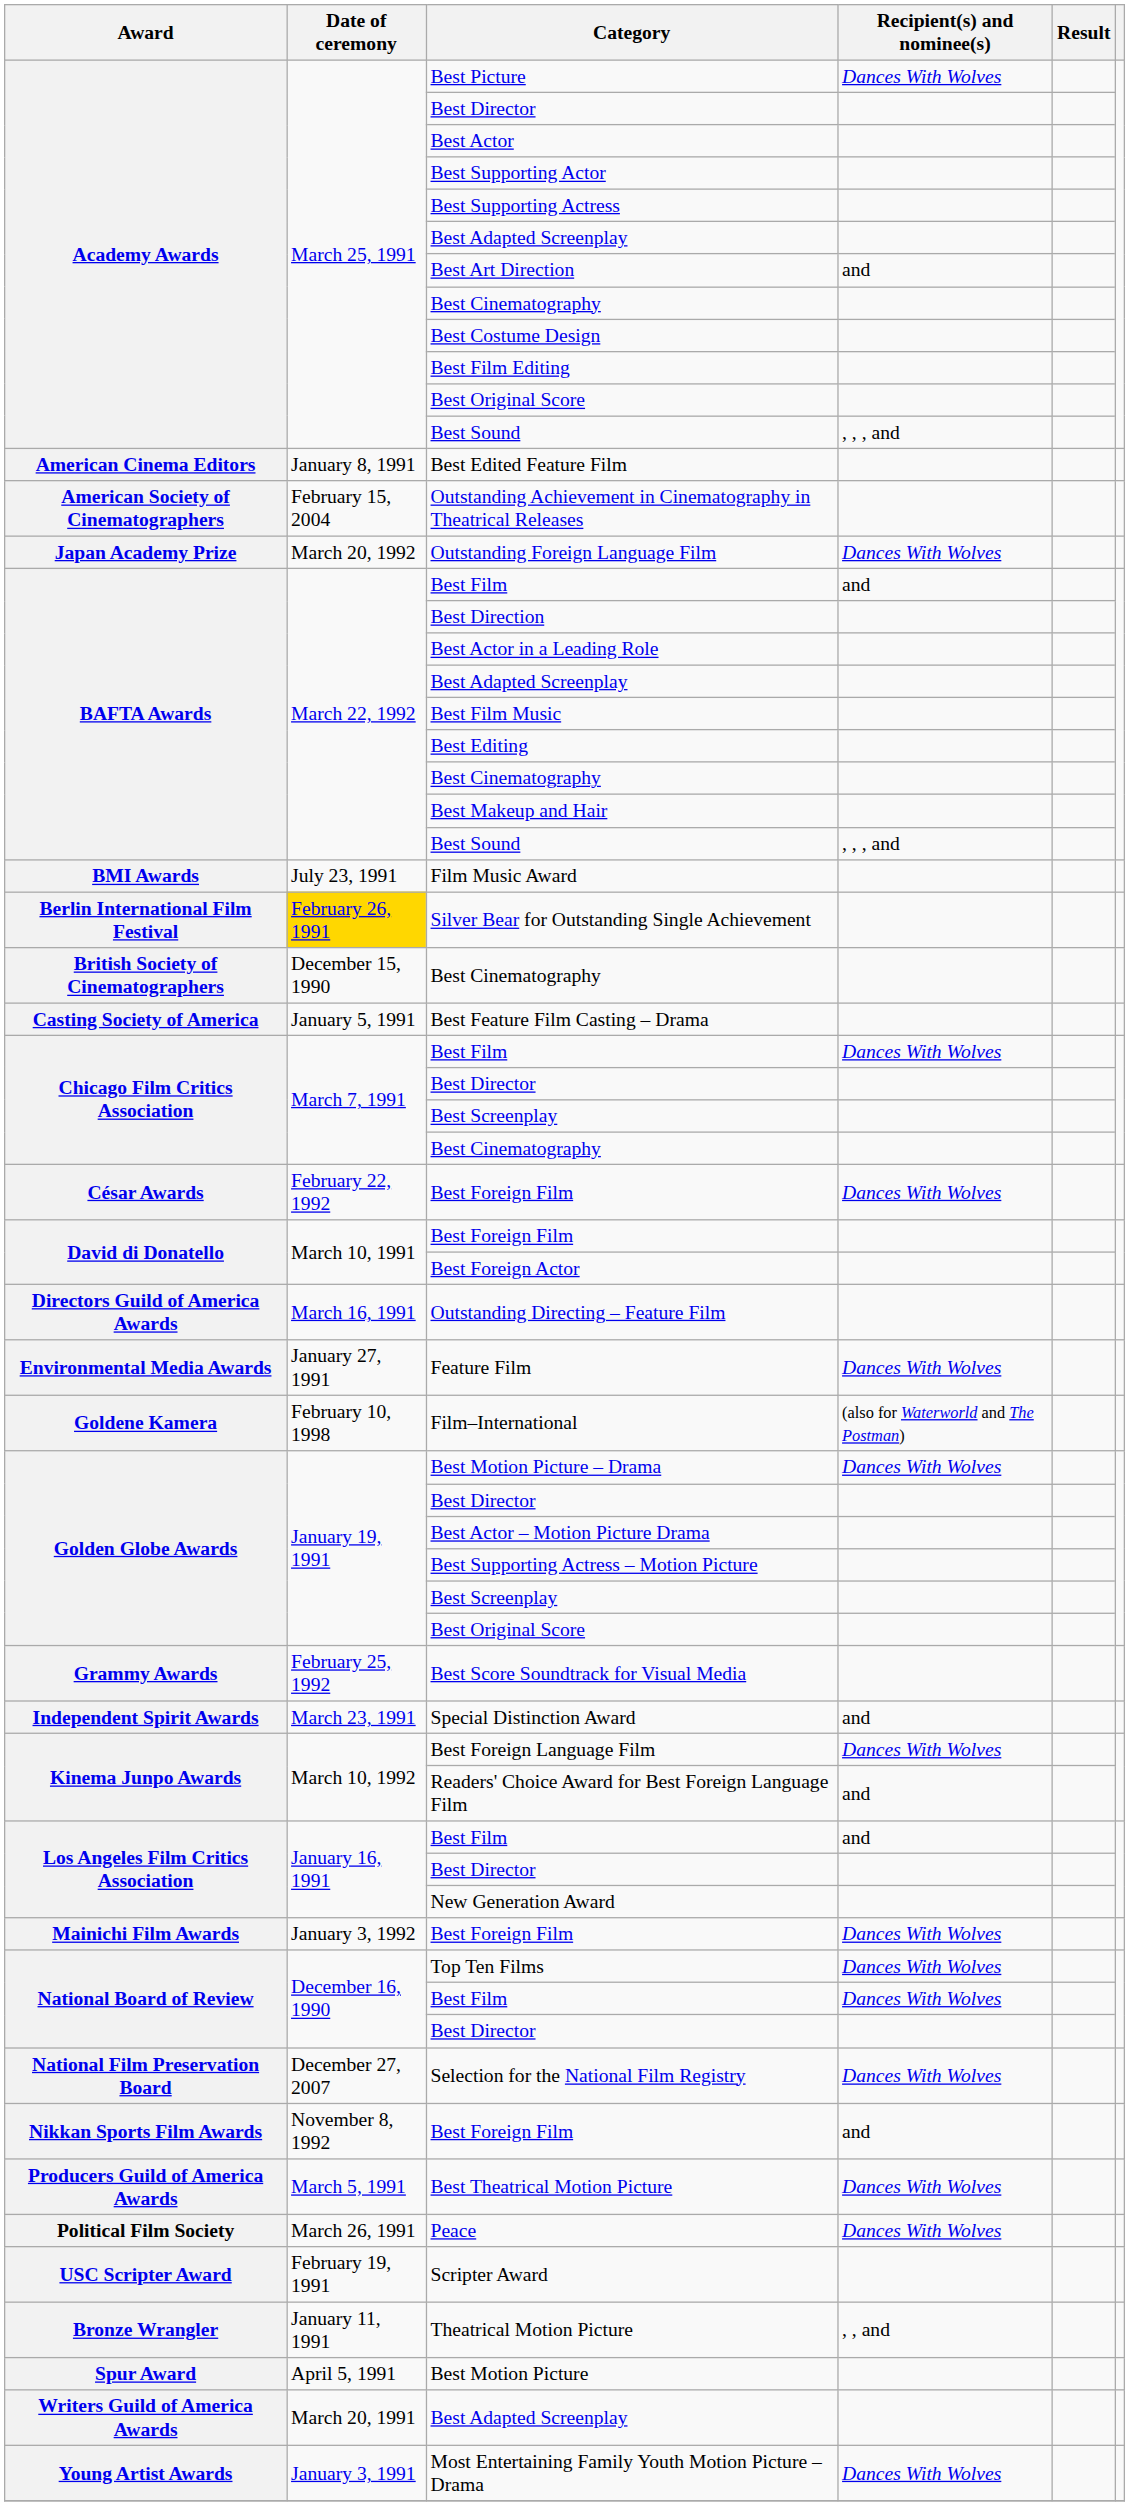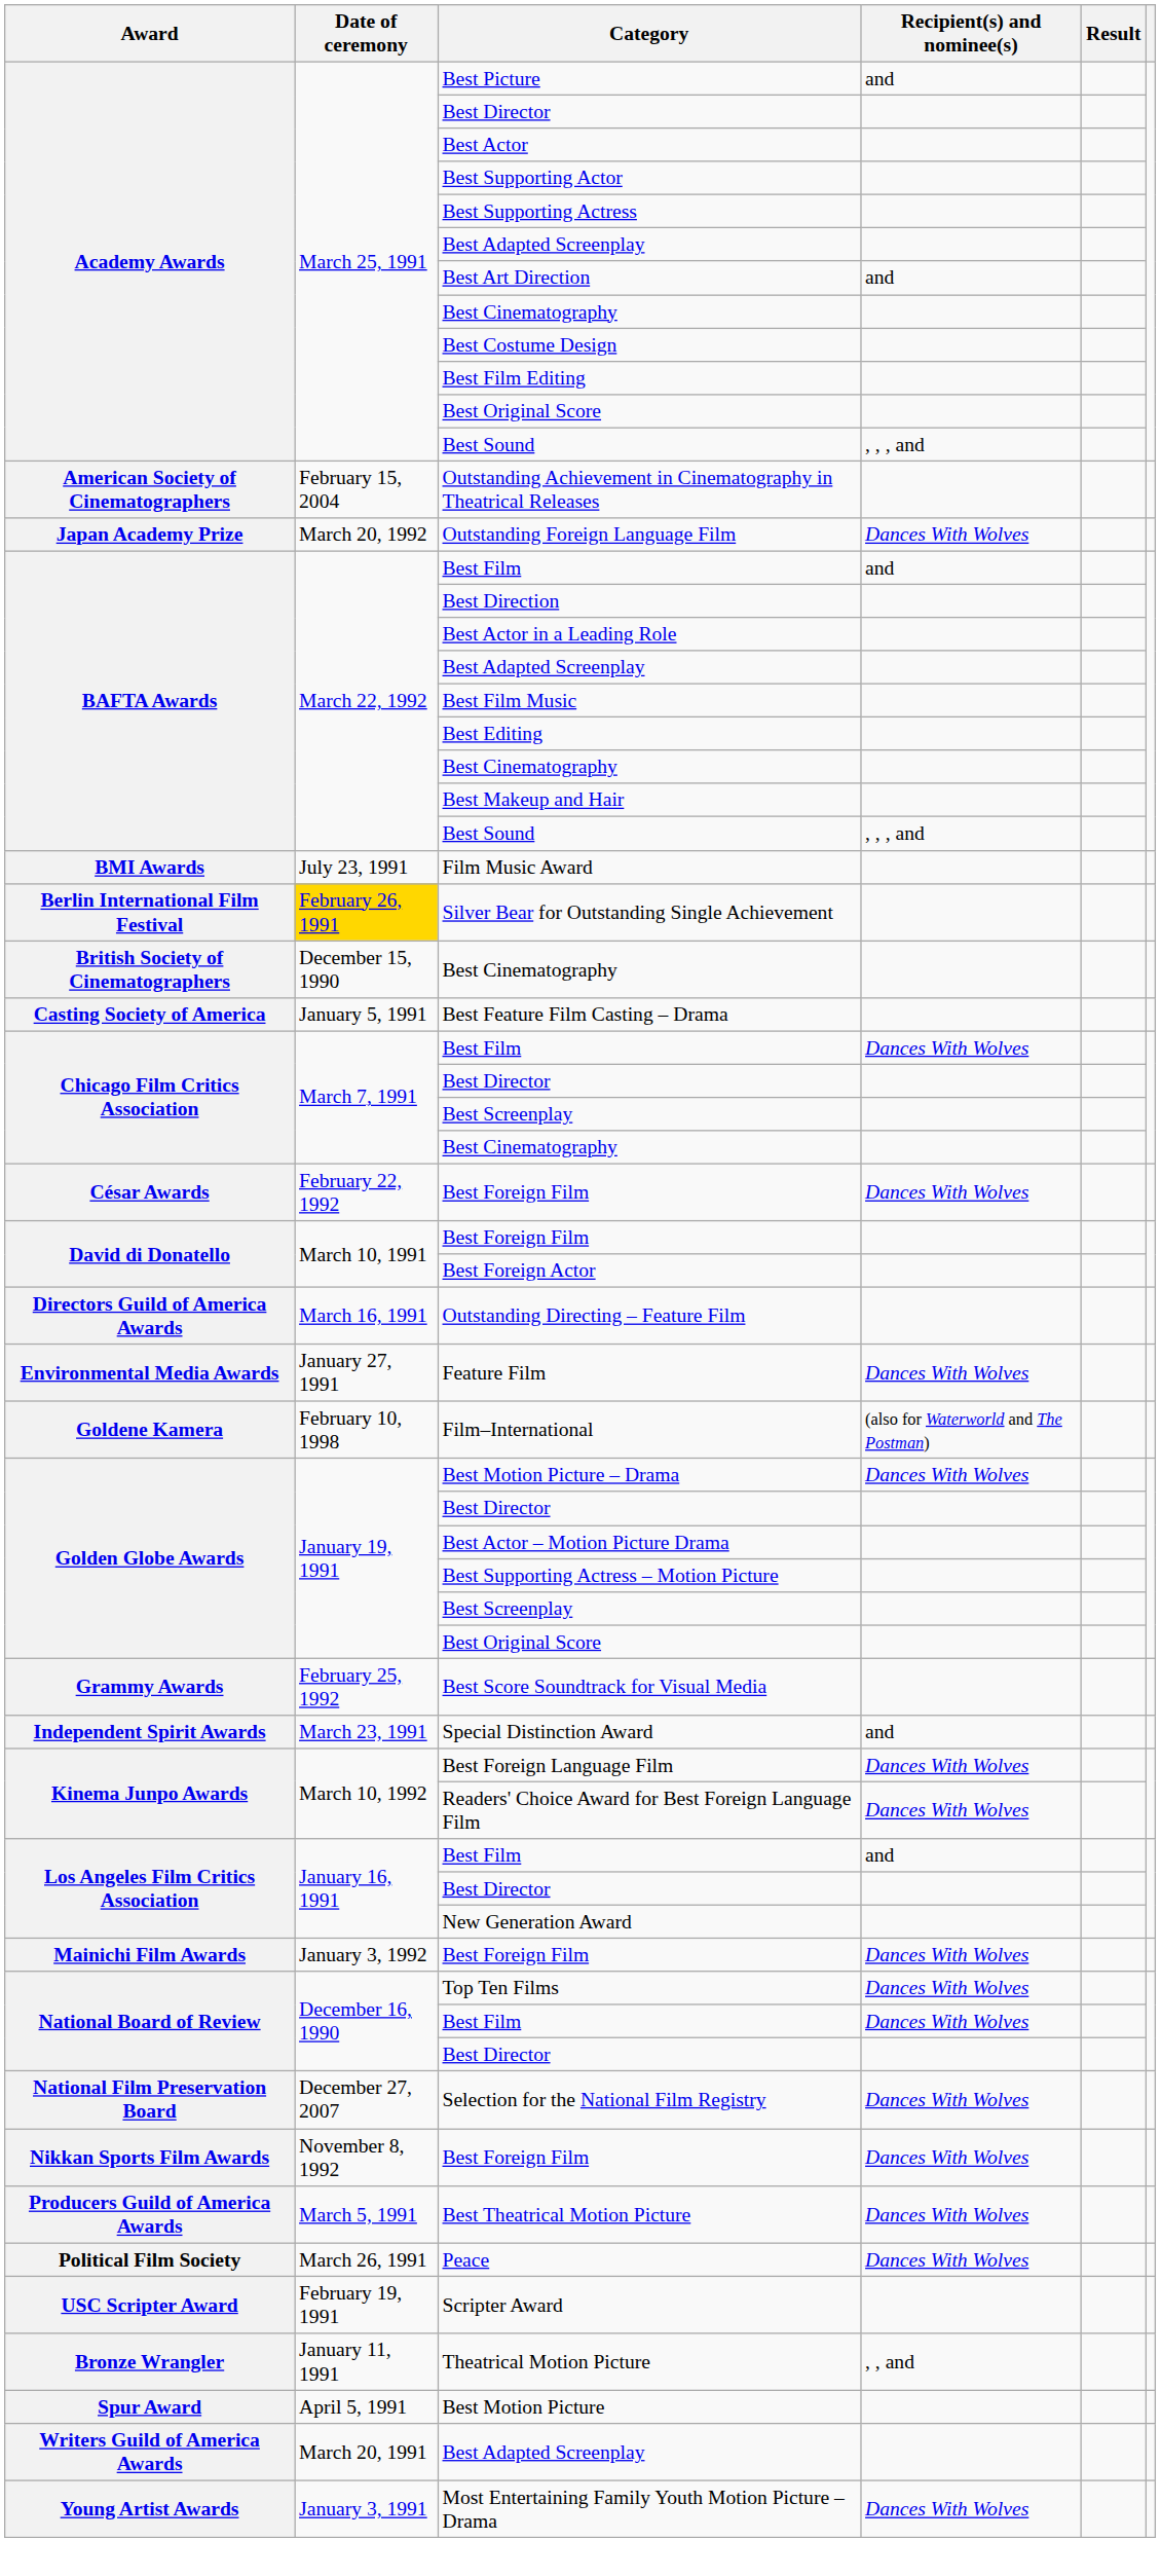 <table class="wikitable plainrowheaders sortable" style="font-size: 95%;">
 <tr>
 <th scope="col">Award</th>
 <th scope="col">Date of ceremony</th>
 <th scope="col">Category</th>
 <th scope="col">Recipient(s) and nominee(s)</th>
 <th scope="col">Result</th>
 <th scope="col" class="unsortable"></th>
 </tr>
 <tr>
 <th scope="row" rowspan="12"><a href='#'>Academy Awards</a></th>
 <td rowspan="12"><a href='#'>March 25, 1991</a></td>
 <td><a href='#'>Best Picture</a></td>
-<td><em><a href='#'>Dances With Wolves</a></em></td>
+<td> and </td>
 <td></td>
 <td style="text-align:center;" rowspan="12"></td>
 </tr>
 <tr>
 <td><a href='#'>Best Director</a></td>
 <td></td>
 <td></td>
 </tr>
 <tr>
 <td><a href='#'>Best Actor</a></td>
 <td></td>
 <td></td>
 </tr>
 <tr>
 <td><a href='#'>Best Supporting Actor</a></td>
 <td></td>
 <td></td>
 </tr>
 <tr>
 <td><a href='#'>Best Supporting Actress</a></td>
 <td></td>
 <td></td>
 </tr>
 <tr>
 <td><a href='#'>Best Adapted Screenplay</a></td>
 <td></td>
 <td></td>
 </tr>
 <tr>
 <td><a href='#'>Best Art Direction</a></td>
 <td> and </td>
 <td></td>
 </tr>
 <tr>
 <td><a href='#'>Best Cinematography</a></td>
 <td></td>
 <td></td>
 </tr>
 <tr>
 <td><a href='#'>Best Costume Design</a></td>
 <td></td>
 <td></td>
 </tr>
 <tr>
 <td><a href='#'>Best Film Editing</a></td>
 <td></td>
 <td></td>
 </tr>
 <tr>
 <td><a href='#'>Best Original Score</a></td>
 <td></td>
 <td></td>
 </tr>
 <tr>
 <td><a href='#'>Best Sound</a></td>
 <td>, , , and </td>
 <td></td>
-</tr>
-<tr>
-<th scope="row" rowspan="1"><a href='#'>American Cinema Editors</a></th>
-<td rowspan="1">January 8, 1991</td>
-<td>Best Edited Feature Film</td>
-<td></td>
-<td></td>
-<td style="text-align:center;" rowspan="1"></td>
 </tr>
 <tr>
 <th scope="row" rowspan="1"><a href='#'>American Society of Cinematographers</a></th>
 <td rowspan="1">February 15, 2004</td>
 <td><a href='#'>Outstanding Achievement in Cinematography in Theatrical Releases</a></td>
 <td></td>
 <td></td>
 <td style="text-align:center;" rowspan="1"></td>
 </tr>
 <tr>
 <th scope="row" rowspan="1"><a href='#'>Japan Academy Prize</a></th>
 <td rowspan="1">March 20, 1992</td>
 <td><a href='#'>Outstanding Foreign Language Film</a></td>
 <td><em><a href='#'>Dances With Wolves</a></em></td>
 <td></td>
 <td style="text-align:center;" rowspan="1"></td>
 </tr>
 <tr>
 <th scope="row" rowspan="9"><a href='#'>BAFTA Awards</a></th>
 <td rowspan="9"><a href='#'>March 22, 1992</a></td>
 <td><a href='#'>Best Film</a></td>
 <td> and </td>
 <td></td>
 <td style="text-align:center;" rowspan="9"></td>
 </tr>
 <tr>
 <td><a href='#'>Best Direction</a></td>
 <td></td>
 <td></td>
 </tr>
 <tr>
 <td><a href='#'>Best Actor in a Leading Role</a></td>
 <td></td>
 <td></td>
 </tr>
 <tr>
 <td><a href='#'>Best Adapted Screenplay</a></td>
 <td></td>
 <td></td>
 </tr>
 <tr>
 <td><a href='#'>Best Film Music</a></td>
 <td></td>
 <td></td>
 </tr>
 <tr>
 <td><a href='#'>Best Editing</a></td>
 <td></td>
 <td></td>
 </tr>
 <tr>
 <td><a href='#'>Best Cinematography</a></td>
 <td></td>
 <td></td>
 </tr>
 <tr>
 <td><a href='#'>Best Makeup and Hair</a></td>
 <td></td>
 <td></td>
 </tr>
 <tr>
 <td><a href='#'>Best Sound</a></td>
 <td>, , , and </td>
 <td></td>
 </tr>
 <tr>
 <th scope="row" rowspan="1"><a href='#'>BMI Awards</a></th>
 <td rowspan="1">July 23, 1991</td>
 <td>Film Music Award</td>
 <td></td>
 <td></td>
 <td style="text-align:center;" rowspan="1"></td>
 </tr>
 <tr>
 <th scope="row" rowspan="1"><a href='#'>Berlin International Film Festival</a></th>
 <td rowspan="1" style="background: gold;"><a href='#'>February 26, 1991</a></td>
 <td><a href='#'>Silver Bear</a> for Outstanding Single Achievement</td>
 <td></td>
 <td></td>
 <td style="text-align:center;" rowspan="1"></td>
 </tr>
 <tr>
 <th scope="row" rowspan="1"><a href='#'>British Society of Cinematographers</a></th>
 <td rowspan="1">December 15, 1990</td>
 <td>Best Cinematography</td>
 <td></td>
 <td></td>
 <td style="text-align:center;" rowspan="1"></td>
 </tr>
 <tr>
 <th scope="row" rowspan="1"><a href='#'>Casting Society of America</a></th>
 <td rowspan="1">January 5, 1991</td>
 <td>Best Feature Film Casting – Drama</td>
 <td></td>
 <td></td>
 <td style="text-align:center;" rowspan="1"></td>
 </tr>
 <tr>
 <th scope="row" rowspan="4"><a href='#'>Chicago Film Critics Association</a></th>
 <td rowspan="4"><a href='#'>March 7, 1991</a></td>
 <td><a href='#'>Best Film</a></td>
 <td><em><a href='#'>Dances With Wolves</a></em></td>
 <td></td>
 <td style="text-align:center;" rowspan="4"></td>
 </tr>
 <tr>
 <td><a href='#'>Best Director</a></td>
 <td></td>
 <td></td>
 </tr>
 <tr>
 <td><a href='#'>Best Screenplay</a></td>
 <td></td>
 <td></td>
 </tr>
 <tr>
 <td><a href='#'>Best Cinematography</a></td>
 <td></td>
 <td></td>
 </tr>
 <tr>
 <th scope="row" rowspan="1"><a href='#'>César Awards</a></th>
 <td rowspan="1"><a href='#'>February 22, 1992</a></td>
 <td><a href='#'>Best Foreign Film</a></td>
 <td><em><a href='#'>Dances With Wolves</a></em></td>
 <td></td>
 <td style="text-align:center;" rowspan="1"></td>
 </tr>
 <tr>
 <th scope="row" rowspan="2"><a href='#'>David di Donatello</a></th>
 <td rowspan="2">March 10, 1991</td>
 <td><a href='#'>Best Foreign Film</a></td>
 <td></td>
 <td></td>
 <td style="text-align:center;" rowspan="2"></td>
 </tr>
 <tr>
 <td><a href='#'>Best Foreign Actor</a></td>
 <td></td>
 <td></td>
 </tr>
 <tr>
 <th scope="row" rowspan="1"><a href='#'>Directors Guild of America Awards</a></th>
 <td rowspan="1"><a href='#'>March 16, 1991</a></td>
 <td><a href='#'>Outstanding Directing – Feature Film</a></td>
 <td></td>
 <td></td>
 <td style="text-align:center;" rowspan="1"></td>
 </tr>
 <tr>
 <th scope="row" rowspan="1"><a href='#'>Environmental Media Awards</a></th>
 <td rowspan="1">January 27, 1991</td>
 <td>Feature Film</td>
 <td><em><a href='#'>Dances With Wolves</a></em></td>
 <td></td>
 <td style="text-align:center;" rowspan="1"></td>
 </tr>
 <tr>
 <th scope="row" rowspan="1"><a href='#'>Goldene Kamera</a></th>
 <td rowspan="1">February 10, 1998</td>
 <td>Film–International</td>
 <td><small> (also for <em><a href='#'>Waterworld</a></em> and <em><a href='#'>The Postman</a></em>)</small></td>
 <td></td>
 <td style="text-align:center;" rowspan="1"></td>
 </tr>
 <tr>
 <th scope="row" rowspan="6"><a href='#'>Golden Globe Awards</a></th>
 <td rowspan="6"><a href='#'>January 19, 1991</a></td>
 <td><a href='#'>Best Motion Picture – Drama</a></td>
 <td><em><a href='#'>Dances With Wolves</a></em></td>
 <td></td>
 <td style="text-align:center;" rowspan="6"></td>
 </tr>
 <tr>
 <td><a href='#'>Best Director</a></td>
 <td></td>
 <td></td>
 </tr>
 <tr>
 <td><a href='#'>Best Actor – Motion Picture Drama</a></td>
 <td></td>
 <td></td>
 </tr>
 <tr>
 <td><a href='#'>Best Supporting Actress – Motion Picture</a></td>
 <td></td>
 <td></td>
 </tr>
 <tr>
 <td><a href='#'>Best Screenplay</a></td>
 <td></td>
 <td></td>
 </tr>
 <tr>
 <td><a href='#'>Best Original Score</a></td>
 <td></td>
 <td></td>
 </tr>
 <tr>
 <th scope="row" rowspan="1"><a href='#'>Grammy Awards</a></th>
 <td rowspan="1"><a href='#'>February 25, 1992</a></td>
 <td><a href='#'>Best Score Soundtrack for Visual Media</a></td>
 <td></td>
 <td></td>
 <td style="text-align:center;" rowspan="1"></td>
 </tr>
 <tr>
 <th scope="row" rowspan="1"><a href='#'>Independent Spirit Awards</a></th>
 <td rowspan="1"><a href='#'>March 23, 1991</a></td>
 <td>Special Distinction Award</td>
 <td> and </td>
 <td></td>
 <td style="text-align:center;" rowspan="1"></td>
 </tr>
 <tr>
 <th scope="row" rowspan="2"><a href='#'>Kinema Junpo Awards</a></th>
 <td rowspan="2">March 10, 1992</td>
 <td>Best Foreign Language Film</td>
 <td><em><a href='#'>Dances With Wolves</a></em></td>
 <td></td>
 <td style="text-align:center;" rowspan="2"></td>
 </tr>
 <tr>
 <td>Readers' Choice Award for Best Foreign Language Film</td>
-<td> and </td>
+<td><em><a href='#'>Dances With Wolves</a></em></td>
 <td></td>
 </tr>
 <tr>
 <th scope="row" rowspan="3"><a href='#'>Los Angeles Film Critics Association</a></th>
 <td rowspan="3"><a href='#'>January 16, 1991</a></td>
 <td><a href='#'>Best Film</a></td>
 <td> and </td>
 <td></td>
 <td style="text-align:center;" rowspan="3"></td>
 </tr>
 <tr>
 <td><a href='#'>Best Director</a></td>
 <td></td>
 <td></td>
 </tr>
 <tr>
 <td>New Generation Award</td>
 <td></td>
 <td></td>
 </tr>
 <tr>
 <th scope="row" rowspan="1"><a href='#'>Mainichi Film Awards</a></th>
 <td rowspan="1">January 3, 1992</td>
 <td><a href='#'>Best Foreign Film</a></td>
 <td><em><a href='#'>Dances With Wolves</a></em></td>
 <td></td>
 <td style="text-align:center;" rowspan="1"></td>
 </tr>
 <tr>
 <th scope="row" rowspan="3"><a href='#'>National Board of Review</a></th>
 <td rowspan="3"><a href='#'>December 16, 1990</a></td>
 <td>Top Ten Films</td>
 <td><em><a href='#'>Dances With Wolves</a></em></td>
 <td></td>
 <td style="text-align:center;" rowspan="3"></td>
 </tr>
 <tr>
 <td><a href='#'>Best Film</a></td>
 <td><em><a href='#'>Dances With Wolves</a></em></td>
 <td></td>
 </tr>
 <tr>
 <td><a href='#'>Best Director</a></td>
 <td></td>
 <td></td>
 </tr>
 <tr>
 <th scope="row" rowspan="1"><a href='#'>National Film Preservation Board</a></th>
 <td rowspan="1">December 27, 2007</td>
 <td>Selection for the <a href='#'>National Film Registry</a></td>
 <td><em><a href='#'>Dances With Wolves</a></em></td>
 <td></td>
 <td style="text-align:center;" rowspan="1"></td>
 </tr>
 <tr>
 <th scope="row" rowspan="1"><a href='#'>Nikkan Sports Film Awards</a></th>
 <td rowspan="1">November 8, 1992</td>
 <td><a href='#'>Best Foreign Film</a></td>
-<td> and </td>
+<td><em><a href='#'>Dances With Wolves</a></em></td>
 <td></td>
 <td style="text-align:center;" rowspan="1"></td>
 </tr>
 <tr>
 <th scope="row" rowspan="1"><a href='#'>Producers Guild of America Awards</a></th>
 <td rowspan="1"><a href='#'>March 5, 1991</a></td>
 <td><a href='#'>Best Theatrical Motion Picture</a></td>
 <td><em><a href='#'>Dances With Wolves</a></em></td>
 <td></td>
 <td style="text-align:center;" rowspan="1"></td>
 </tr>
 <tr>
 <th scope="row" rowspan="1">Political Film Society</th>
 <td rowspan="1">March 26, 1991</td>
 <td><a href='#'>Peace</a></td>
 <td><em><a href='#'>Dances With Wolves</a></em></td>
 <td></td>
 <td style="text-align:center;" rowspan="1"></td>
 </tr>
 <tr>
 <th scope="row" rowspan="1"><a href='#'>USC Scripter Award</a></th>
 <td rowspan="1">February 19, 1991</td>
 <td>Scripter Award</td>
 <td></td>
 <td></td>
 <td style="text-align:center;" rowspan="1"></td>
 </tr>
 <tr>
 <th scope="row" rowspan="1"><a href='#'>Bronze Wrangler</a></th>
 <td rowspan="1">January 11, 1991</td>
 <td>Theatrical Motion Picture</td>
 <td>, , and </td>
 <td></td>
 <td style="text-align:center;" rowspan="1"></td>
 </tr>
 <tr>
 <th scope="row" rowspan="1"><a href='#'>Spur Award</a></th>
 <td rowspan="1">April 5, 1991</td>
 <td>Best Motion Picture</td>
 <td></td>
 <td></td>
 <td style="text-align:center;" rowspan="1"></td>
 </tr>
 <tr>
 <th scope="row" rowspan="1"><a href='#'>Writers Guild of America Awards</a></th>
 <td rowspan="1">March 20, 1991</td>
 <td><a href='#'>Best Adapted Screenplay</a></td>
 <td></td>
 <td></td>
 <td style="text-align:center;" rowspan="1"></td>
 </tr>
 <tr>
 <th scope="row" rowspan="1"><a href='#'>Young Artist Awards</a></th>
 <td rowspan="1"><a href='#'>January 3, 1991</a></td>
 <td>Most Entertaining Family Youth Motion Picture – Drama</td>
 <td><em><a href='#'>Dances With Wolves</a></em></td>
 <td></td>
 <td style="text-align:center;" rowspan="1"></td>
 </tr>
 <tr>
 </tr>
 </table>
